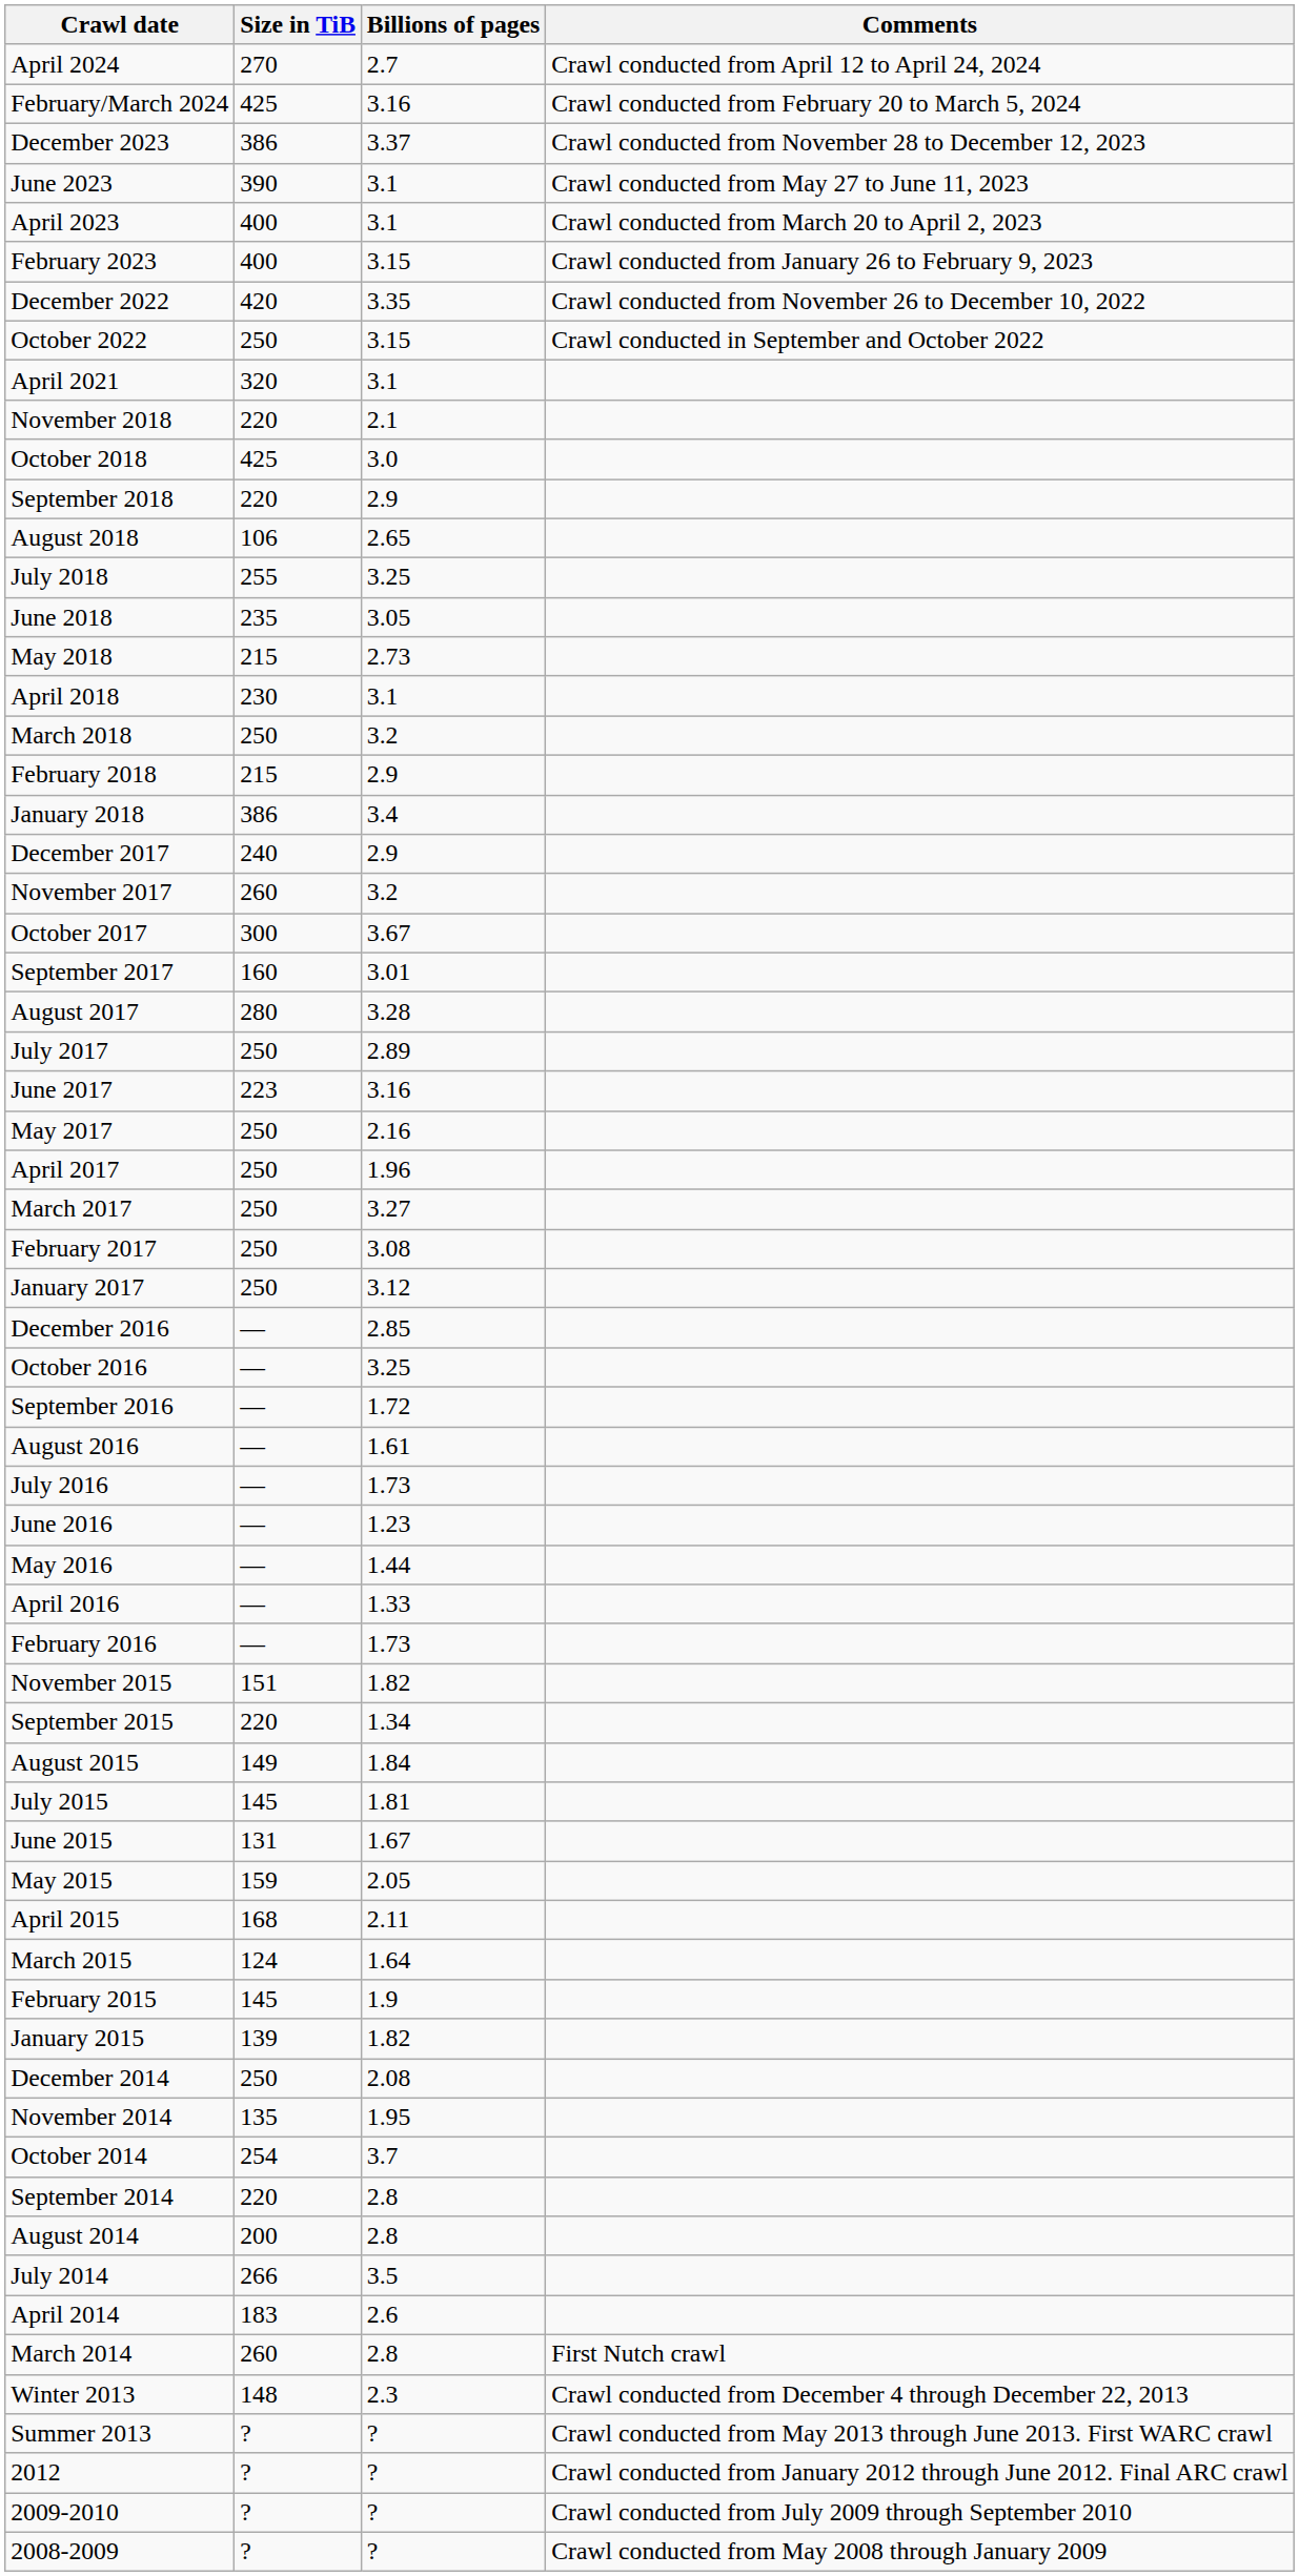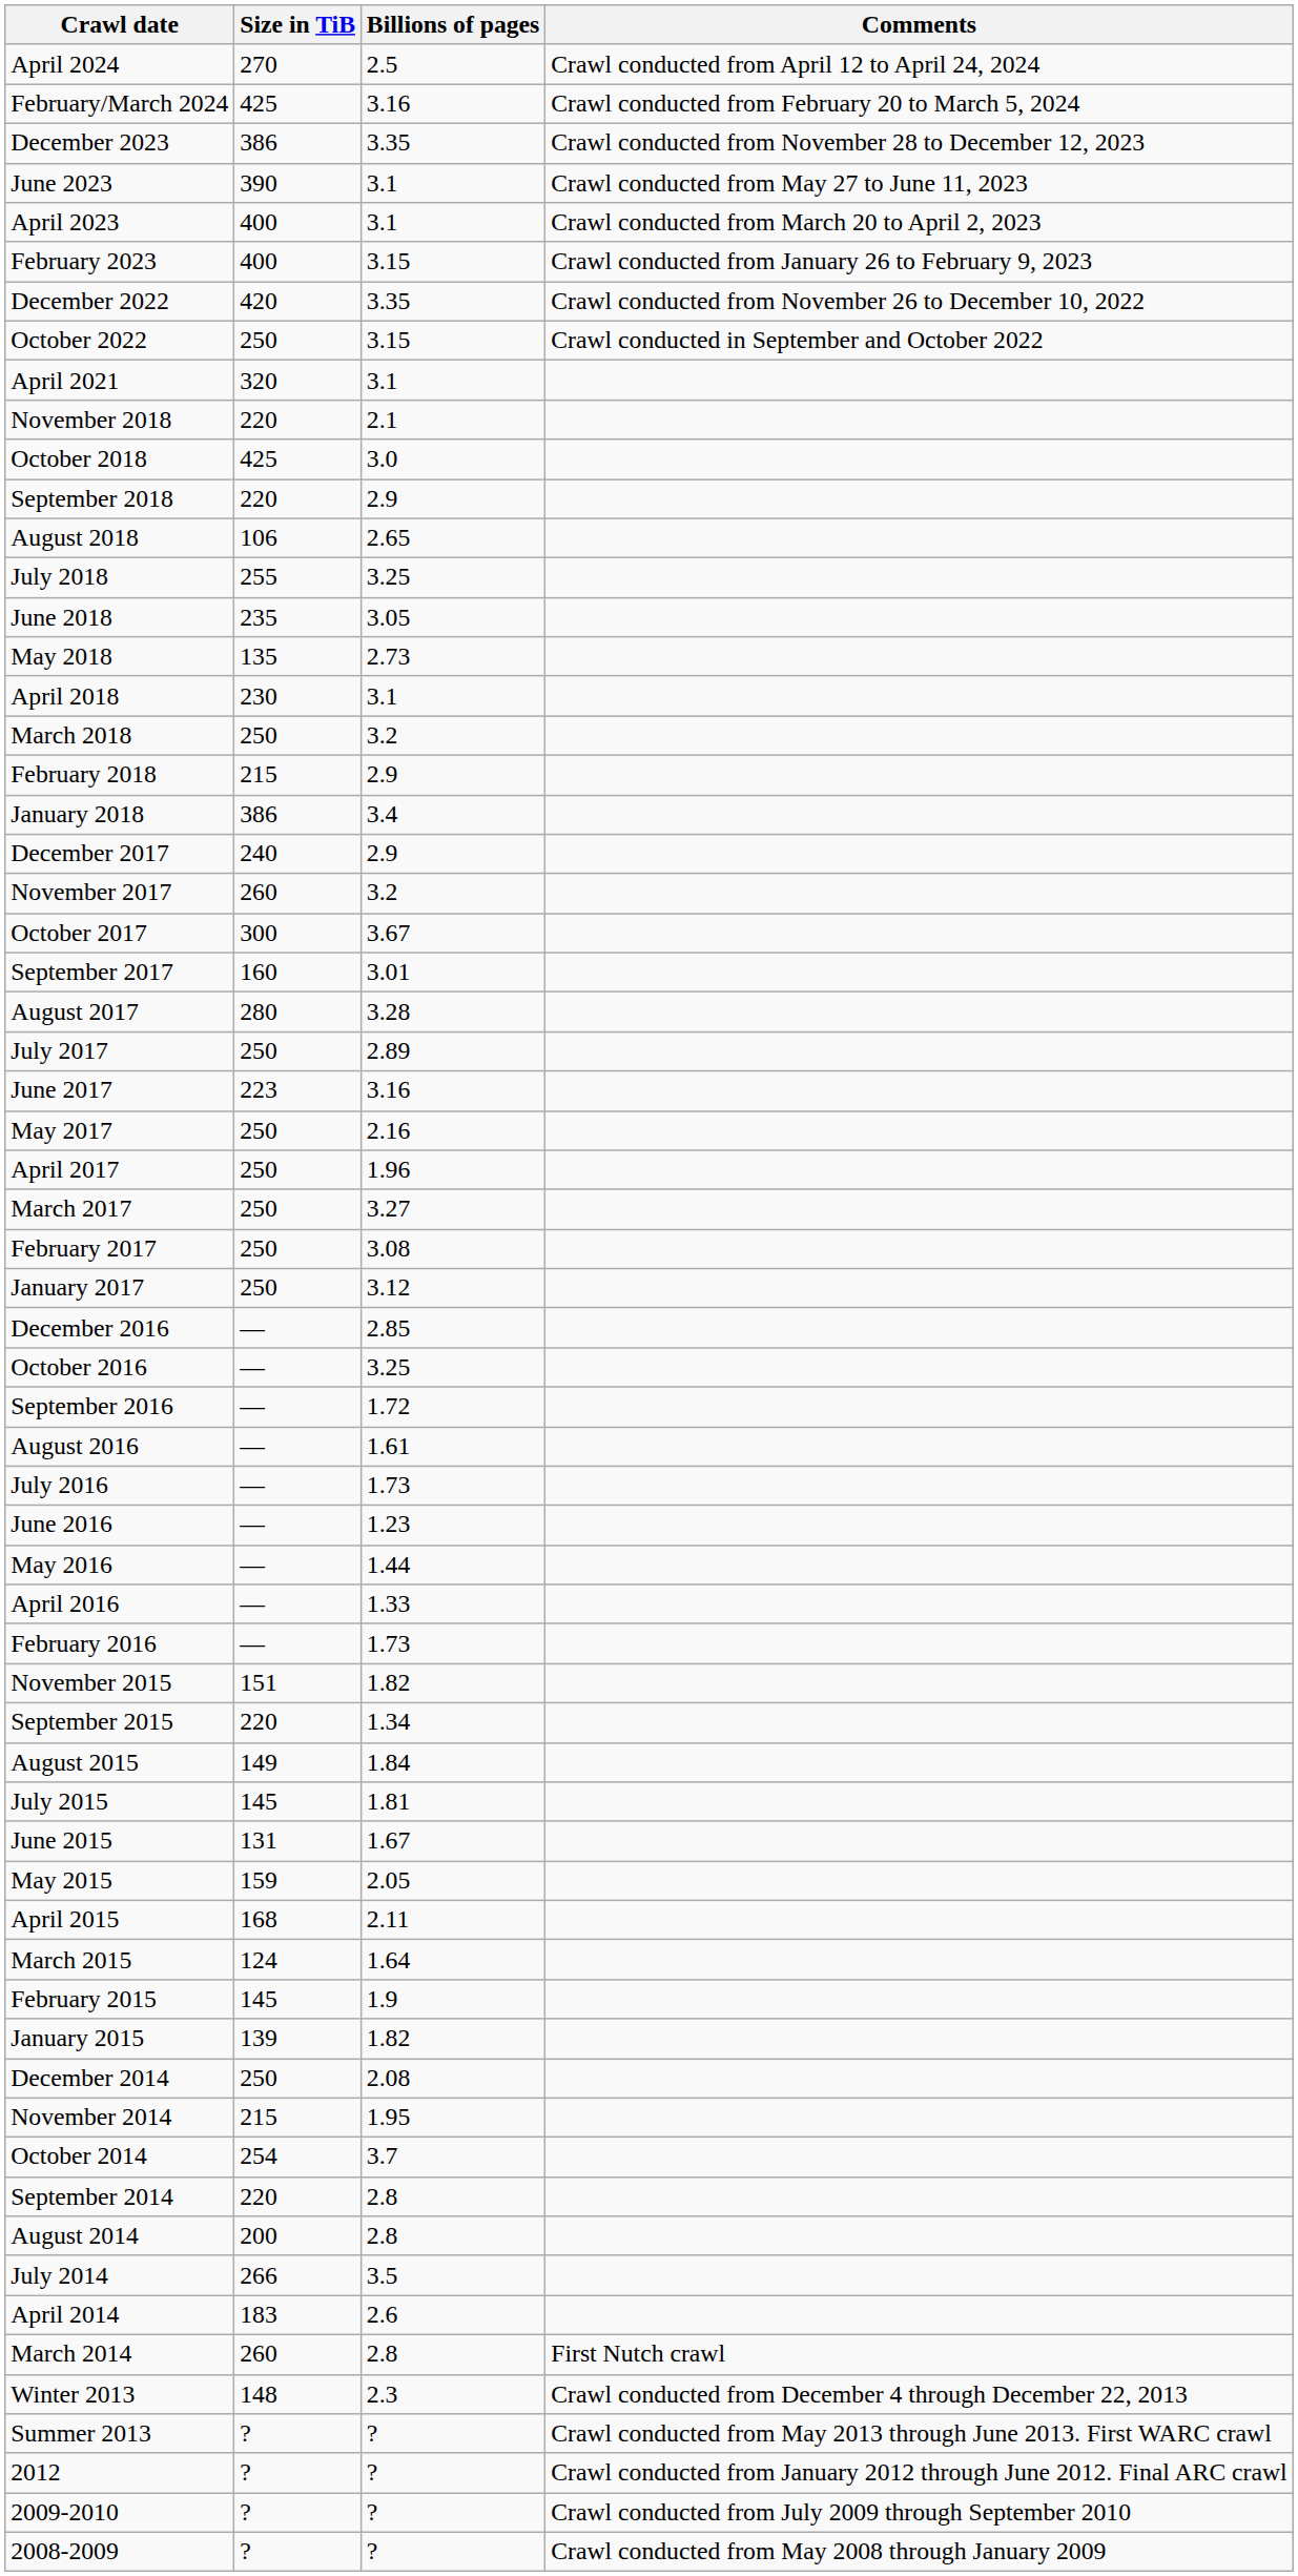 <table class="wikitable">
 <tr>
 <th>Crawl date</th>
 <th>Size in <a href='#'>TiB</a></th>
 <th>Billions of pages</th>
 <th>Comments</th>
 </tr>
 <tr>
 <td>April 2024</td>
 <td>270</td>
-<td>2.7</td>
+<td>2.5</td>
 <td>Crawl conducted from April 12 to April 24, 2024</td>
 </tr>
 <tr>
 <td>February/March 2024</td>
 <td>425</td>
 <td>3.16</td>
 <td>Crawl conducted from February 20 to March 5, 2024</td>
 </tr>
 <tr>
 <td>December 2023</td>
 <td>386</td>
-<td>3.37</td>
+<td>3.35</td>
 <td>Crawl conducted from November 28 to December 12, 2023</td>
 </tr>
 <tr>
 <td>June 2023</td>
 <td>390</td>
 <td>3.1</td>
 <td>Crawl conducted from May 27 to June 11, 2023</td>
 </tr>
 <tr>
 <td>April 2023</td>
 <td>400</td>
 <td>3.1</td>
 <td>Crawl conducted from March 20 to April 2, 2023</td>
 </tr>
 <tr>
 <td>February 2023</td>
 <td>400</td>
 <td>3.15</td>
 <td>Crawl conducted from January 26 to February 9, 2023</td>
 </tr>
 <tr>
 <td>December 2022</td>
 <td>420</td>
 <td>3.35</td>
 <td>Crawl conducted from November 26 to December 10, 2022</td>
 </tr>
 <tr>
 <td>October 2022</td>
 <td>250</td>
 <td>3.15</td>
 <td>Crawl conducted in September and October 2022</td>
 </tr>
 <tr>
 <td>April 2021</td>
 <td>320</td>
 <td>3.1</td>
 <td></td>
 </tr>
 <tr>
 <td>November 2018</td>
 <td>220</td>
 <td>2.1</td>
 <td></td>
 </tr>
 <tr>
 <td>October 2018</td>
 <td>425</td>
 <td>3.0</td>
 <td></td>
 </tr>
 <tr>
 <td>September 2018</td>
 <td>220</td>
 <td>2.9</td>
 <td></td>
 </tr>
 <tr>
 <td>August 2018</td>
 <td>106</td>
 <td>2.65</td>
 <td></td>
 </tr>
 <tr>
 <td>July 2018</td>
 <td>255</td>
 <td>3.25</td>
 <td></td>
 </tr>
 <tr>
 <td>June 2018</td>
 <td>235</td>
 <td>3.05</td>
 <td></td>
 </tr>
 <tr>
 <td>May 2018</td>
-<td>215</td>
+<td>135</td>
 <td>2.73</td>
 <td></td>
 </tr>
 <tr>
 <td>April 2018</td>
 <td>230</td>
 <td>3.1</td>
 <td></td>
 </tr>
 <tr>
 <td>March 2018</td>
 <td>250</td>
 <td>3.2</td>
 <td></td>
 </tr>
 <tr>
 <td>February 2018</td>
 <td>215</td>
 <td>2.9</td>
 <td></td>
 </tr>
 <tr>
 <td>January 2018</td>
 <td>386</td>
 <td>3.4</td>
 <td></td>
 </tr>
 <tr>
 <td>December 2017</td>
 <td>240</td>
 <td>2.9</td>
 <td></td>
 </tr>
 <tr>
 <td>November 2017</td>
 <td>260</td>
 <td>3.2</td>
 <td></td>
 </tr>
 <tr>
 <td>October 2017</td>
 <td>300</td>
 <td>3.67</td>
 <td></td>
 </tr>
 <tr>
 <td>September 2017</td>
 <td>160</td>
 <td>3.01</td>
 <td></td>
 </tr>
 <tr>
 <td>August 2017</td>
 <td>280</td>
 <td>3.28</td>
 <td></td>
 </tr>
 <tr>
 <td>July 2017</td>
 <td>250</td>
 <td>2.89</td>
 <td></td>
 </tr>
 <tr>
 <td>June 2017</td>
 <td>223</td>
 <td>3.16</td>
 <td></td>
 </tr>
 <tr>
 <td>May 2017</td>
 <td>250</td>
 <td>2.16</td>
 <td></td>
 </tr>
 <tr>
 <td>April 2017</td>
 <td>250</td>
 <td>1.96</td>
 <td></td>
 </tr>
 <tr>
 <td>March 2017</td>
 <td>250</td>
 <td>3.27</td>
 <td></td>
 </tr>
 <tr>
 <td>February 2017</td>
 <td>250</td>
 <td>3.08</td>
 <td></td>
 </tr>
 <tr>
 <td>January 2017</td>
 <td>250</td>
 <td>3.12</td>
 <td></td>
 </tr>
 <tr>
 <td>December 2016</td>
 <td>—</td>
 <td>2.85</td>
 <td></td>
 </tr>
 <tr>
 <td>October 2016</td>
 <td>—</td>
 <td>3.25</td>
 <td></td>
 </tr>
 <tr>
 <td>September 2016</td>
 <td>—</td>
 <td>1.72</td>
 <td></td>
 </tr>
 <tr>
 <td>August 2016</td>
 <td>—</td>
 <td>1.61</td>
 <td></td>
 </tr>
 <tr>
 <td>July 2016</td>
 <td>—</td>
 <td>1.73</td>
 <td></td>
 </tr>
 <tr>
 <td>June 2016</td>
 <td>—</td>
 <td>1.23</td>
 <td></td>
 </tr>
 <tr>
 <td>May 2016</td>
 <td>—</td>
 <td>1.44</td>
 <td></td>
 </tr>
 <tr>
 <td>April 2016</td>
 <td>—</td>
 <td>1.33</td>
 <td></td>
 </tr>
 <tr>
 <td>February 2016</td>
 <td>—</td>
 <td>1.73</td>
 <td></td>
 </tr>
 <tr>
 <td>November 2015</td>
 <td>151</td>
 <td>1.82</td>
 <td></td>
 </tr>
 <tr>
 <td>September 2015</td>
 <td>220</td>
 <td>1.34</td>
 <td></td>
 </tr>
 <tr>
 <td>August 2015</td>
 <td>149</td>
 <td>1.84</td>
 <td></td>
 </tr>
 <tr>
 <td>July 2015</td>
 <td>145</td>
 <td>1.81</td>
 <td></td>
 </tr>
 <tr>
 <td>June 2015</td>
 <td>131</td>
 <td>1.67</td>
 <td></td>
 </tr>
 <tr>
 <td>May 2015</td>
 <td>159</td>
 <td>2.05</td>
 <td></td>
 </tr>
 <tr>
 <td>April 2015</td>
 <td>168</td>
 <td>2.11</td>
 <td></td>
 </tr>
 <tr>
 <td>March 2015</td>
 <td>124</td>
 <td>1.64</td>
 <td></td>
 </tr>
 <tr>
 <td>February 2015</td>
 <td>145</td>
 <td>1.9</td>
 <td></td>
 </tr>
 <tr>
 <td>January 2015</td>
 <td>139</td>
 <td>1.82</td>
 <td></td>
 </tr>
 <tr>
 <td>December 2014</td>
 <td>250</td>
 <td>2.08</td>
 <td></td>
 </tr>
 <tr>
 <td>November 2014</td>
-<td>135</td>
+<td>215</td>
 <td>1.95</td>
 <td></td>
 </tr>
 <tr>
 <td>October 2014</td>
 <td>254</td>
 <td>3.7</td>
 <td></td>
 </tr>
 <tr>
 <td>September 2014</td>
 <td>220</td>
 <td>2.8</td>
 <td></td>
 </tr>
 <tr>
 <td>August 2014</td>
 <td>200</td>
 <td>2.8</td>
 <td></td>
 </tr>
 <tr>
 <td>July 2014</td>
 <td>266</td>
 <td>3.5</td>
 <td></td>
 </tr>
 <tr>
 <td>April 2014</td>
 <td>183</td>
 <td>2.6</td>
 <td></td>
 </tr>
 <tr>
 <td>March 2014</td>
 <td>260</td>
 <td>2.8</td>
 <td>First Nutch crawl</td>
 </tr>
 <tr>
 <td>Winter 2013</td>
 <td>148</td>
 <td>2.3</td>
 <td>Crawl conducted from December 4 through December 22, 2013</td>
 </tr>
 <tr>
 <td>Summer 2013</td>
 <td>?</td>
 <td>?</td>
 <td>Crawl conducted from May 2013 through June 2013. First WARC crawl</td>
 </tr>
 <tr>
 <td>2012</td>
 <td>?</td>
 <td>?</td>
 <td>Crawl conducted from January 2012 through June 2012. Final ARC crawl</td>
 </tr>
 <tr>
 <td>2009-2010</td>
 <td>?</td>
 <td>?</td>
 <td>Crawl conducted from July 2009 through September 2010</td>
 </tr>
 <tr>
 <td>2008-2009</td>
 <td>?</td>
 <td>?</td>
 <td>Crawl conducted from May 2008 through January 2009</td>
 </tr>
 </table>
